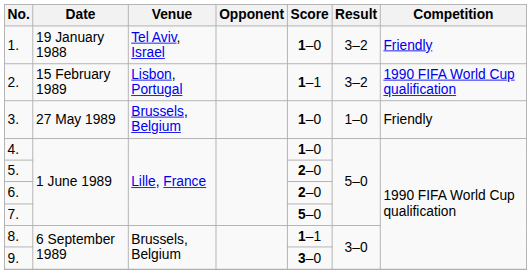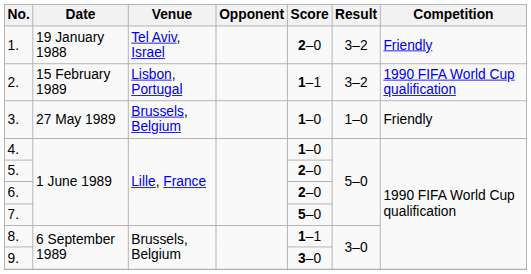 <table class="wikitable">
 <tr>
 <th>No.</th>
 <th>Date</th>
 <th>Venue</th>
 <th>Opponent</th>
 <th>Score</th>
 <th>Result</th>
 <th>Competition</th>
 </tr>
 <tr>
 <td>1.</td>
 <td>19 January 1988</td>
 <td><a href='#'>Tel Aviv</a>, <a href='#'>Israel</a></td>
 <td></td>
-<td align=center><strong>1</strong>–0</td>
+<td align=center><strong>2</strong>–0</td>
 <td align=center>3–2</td>
 <td><a href='#'>Friendly</a></td>
 </tr>
 <tr>
 <td>2.</td>
 <td>15 February 1989</td>
 <td><a href='#'>Lisbon</a>, <a href='#'>Portugal</a></td>
 <td></td>
 <td align=center><strong>1</strong>–1</td>
 <td align=center>3–2</td>
 <td><a href='#'>1990 FIFA World Cup qualification</a></td>
 </tr>
 <tr>
 <td>3.</td>
 <td>27 May 1989</td>
 <td><a href='#'>Brussels</a>, <a href='#'>Belgium</a></td>
 <td></td>
 <td align=center><strong>1</strong>–0</td>
 <td align=center>1–0</td>
 <td>Friendly</td>
 </tr>
 <tr>
 <td>4.</td>
 <td rowspan=4>1 June 1989</td>
 <td rowspan=4><a href='#'>Lille</a>, <a href='#'>France</a></td>
 <td rowspan=4></td>
 <td align=center><strong>1</strong>–0</td>
 <td rowspan=4 align=center>5–0</td>
 <td rowspan=6>1990 FIFA World Cup qualification</td>
 </tr>
 <tr>
 <td>5.</td>
 <td align=center><strong>2</strong>–0</td>
 </tr>
 <tr>
 <td>6.</td>
 <td align=center><strong>2</strong>–0</td>
 </tr>
 <tr>
 <td>7.</td>
 <td align=center><strong>5</strong>–0</td>
 </tr>
 <tr>
 <td>8.</td>
 <td rowspan=2>6 September 1989</td>
 <td rowspan=2>Brussels, Belgium</td>
 <td rowspan=2></td>
 <td align=center><strong>1</strong>–1</td>
 <td rowspan=2 align=center>3–0</td>
 </tr>
 <tr>
 <td>9.</td>
 <td align=center><strong>3</strong>–0</td>
 </tr>
 <tr>
 </tr>
 </table>
